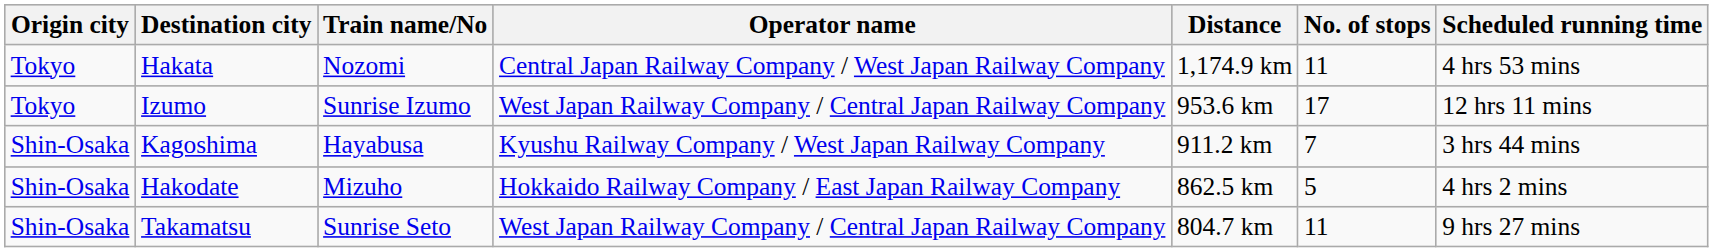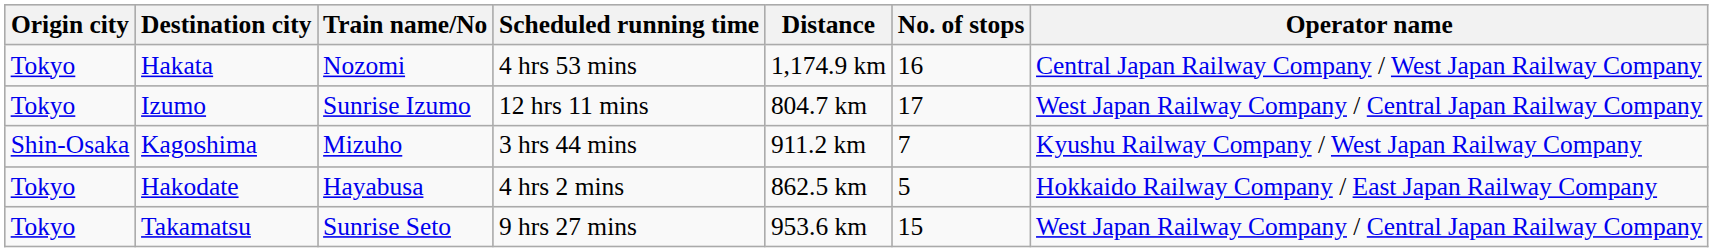 <table class="wikitable sortable">
 <tr>
 <th>Origin city</th>
 <th>Destination city</th>
 <th>Train name/No</th>
-<th>Operator name</th>
+<th data-sort-type="number">Scheduled running time</th>
 <th>Distance</th>
 <th>No. of stops</th>
-<th data-sort-type="number">Scheduled running time</th>
+<th>Operator name</th>
 </tr>
 <tr>
 <td><a href='#'>Tokyo</a></td>
 <td><a href='#'>Hakata</a></td>
 <td><a href='#'>Nozomi</a></td>
+<td>4 hrs 53 mins</td>
+<td>1,174.9 km</td>
+<td>16</td>
 <td><a href='#'>Central Japan Railway Company</a> / <a href='#'>West Japan Railway Company</a></td>
-<td>1,174.9 km</td>
-<td>11</td>
-<td>4 hrs 53 mins</td>
 </tr>
 <tr>
 <td><a href='#'>Tokyo</a></td>
 <td><a href='#'>Izumo</a></td>
 <td><a href='#'>Sunrise Izumo</a></td>
+<td>12 hrs 11 mins</td>
+<td>804.7 km</td>
+<td>17</td>
 <td><a href='#'>West Japan Railway Company</a> / <a href='#'>Central Japan Railway Company</a></td>
-<td>953.6 km</td>
-<td>17</td>
-<td>12 hrs 11 mins</td>
 </tr>
 <tr>
 <td><a href='#'>Shin-Osaka</a></td>
 <td><a href='#'>Kagoshima</a></td>
-<td><a href='#'>Hayabusa</a></td>
-<td><a href='#'>Kyushu Railway Company</a> / <a href='#'>West Japan Railway Company</a></td>
+<td><a href='#'>Mizuho</a></td>
+<td>3 hrs 44 mins</td>
 <td>911.2 km</td>
 <td>7</td>
-<td>3 hrs 44 mins</td>
+<td><a href='#'>Kyushu Railway Company</a> / <a href='#'>West Japan Railway Company</a></td>
 </tr>
 <tr>
-<td><a href='#'>Shin-Osaka</a></td>
+<td><a href='#'>Tokyo</a></td>
 <td><a href='#'>Hakodate</a></td>
-<td><a href='#'>Mizuho</a></td>
-<td><a href='#'>Hokkaido Railway Company</a> / <a href='#'>East Japan Railway Company</a></td>
+<td><a href='#'>Hayabusa</a></td>
+<td>4 hrs 2 mins</td>
 <td>862.5 km</td>
 <td>5</td>
-<td>4 hrs 2 mins</td>
+<td><a href='#'>Hokkaido Railway Company</a> / <a href='#'>East Japan Railway Company</a></td>
 </tr>
 <tr>
-<td><a href='#'>Shin-Osaka</a></td>
+<td><a href='#'>Tokyo</a></td>
 <td><a href='#'>Takamatsu</a></td>
 <td><a href='#'>Sunrise Seto</a></td>
+<td>9 hrs 27 mins</td>
+<td>953.6 km</td>
+<td>15</td>
 <td><a href='#'>West Japan Railway Company</a> / <a href='#'>Central Japan Railway Company</a></td>
-<td>804.7 km</td>
-<td>11</td>
-<td>9 hrs 27 mins</td>
 </tr>
 </table>
